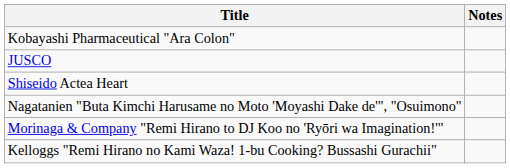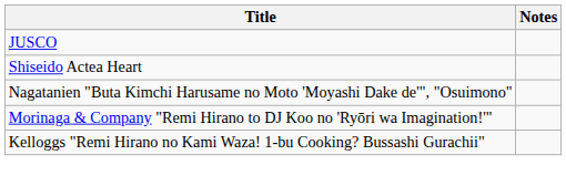 <table class="wikitable">
 <tr>
 <th>Title</th>
 <th>Notes</th>
-</tr>
-<tr>
-<td>Kobayashi Pharmaceutical "Ara Colon"</td>
-<td></td>
 </tr>
 <tr>
 <td><a href='#'>JUSCO</a></td>
 <td></td>
 </tr>
 <tr>
 <td><a href='#'>Shiseido</a> Actea Heart</td>
 <td></td>
 </tr>
 <tr>
 <td>Nagatanien "Buta Kimchi Harusame no Moto 'Moyashi Dake de'", "Osuimono"</td>
 <td></td>
 </tr>
 <tr>
 <td><a href='#'>Morinaga & Company</a> "Remi Hirano to DJ Koo no 'Ryōri wa Imagination!'"</td>
 <td></td>
 </tr>
 <tr>
 <td>Kelloggs "Remi Hirano no Kami Waza! 1-bu Cooking? Bussashi Gurachii"</td>
 <td></td>
 </tr>
 </table>
